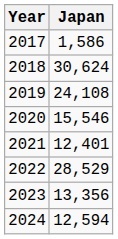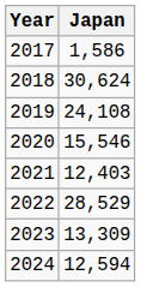 <table class="wikitable"style="text-align:center;">
 <tr>
 <th>Year</th>
 <th>Japan</th>
 </tr>
 <tr>
 <td>2017</td>
 <td>1,586</td>
 </tr>
 <tr>
 <td>2018</td>
 <td>30,624</td>
 </tr>
 <tr>
 <td>2019</td>
 <td>24,108</td>
 </tr>
 <tr>
 <td>2020</td>
 <td>15,546</td>
 </tr>
 <tr>
 <td>2021</td>
-<td>12,401</td>
+<td>12,403</td>
 </tr>
 <tr>
 <td>2022</td>
 <td>28,529</td>
 </tr>
 <tr>
 <td>2023</td>
-<td>13,356</td>
+<td>13,309</td>
 </tr>
 <tr>
 <td>2024</td>
 <td>12,594</td>
 </tr>
 </table>
